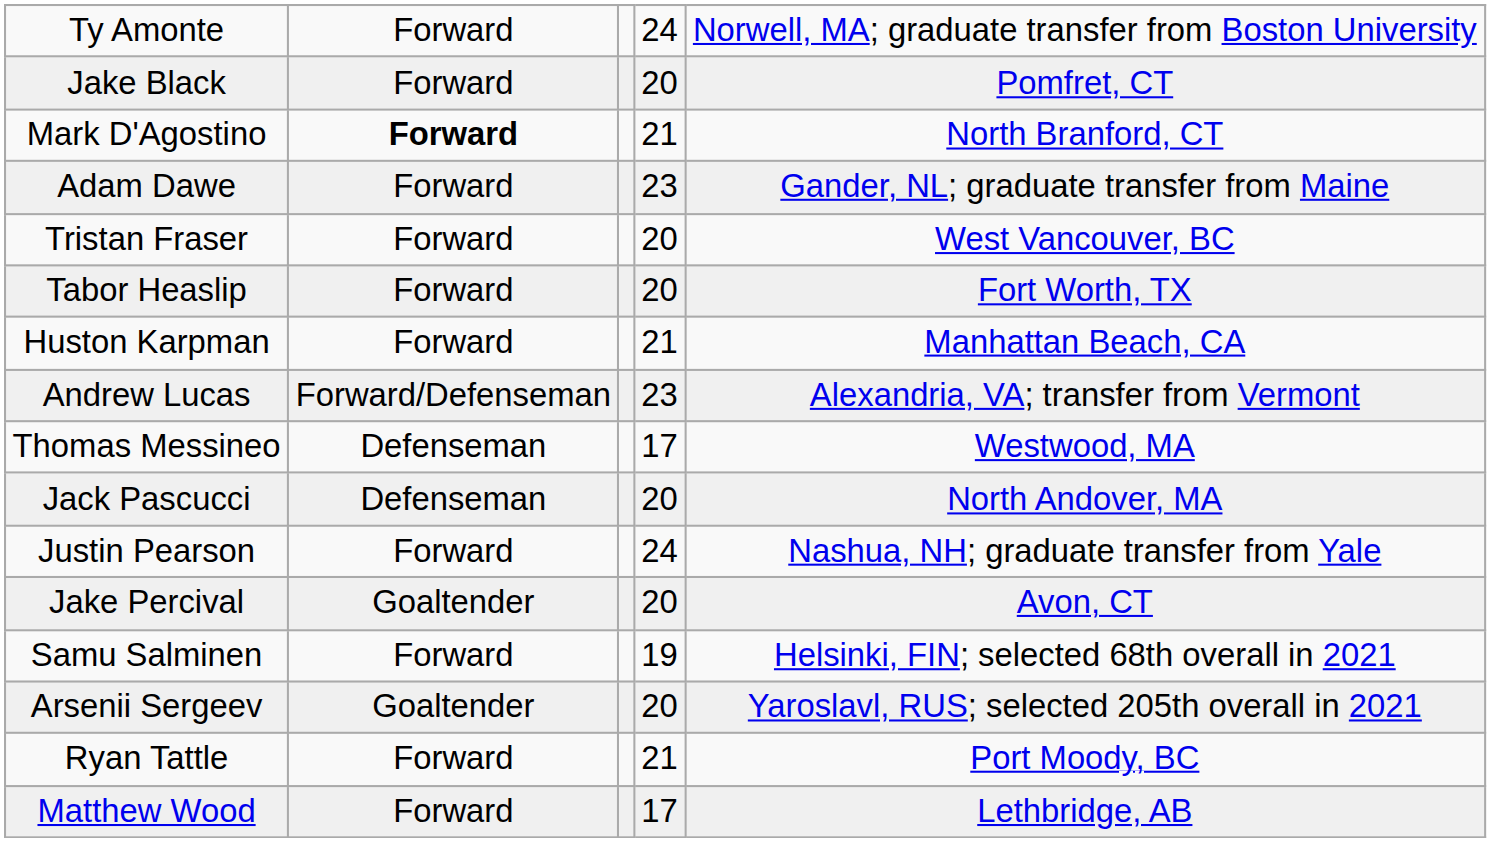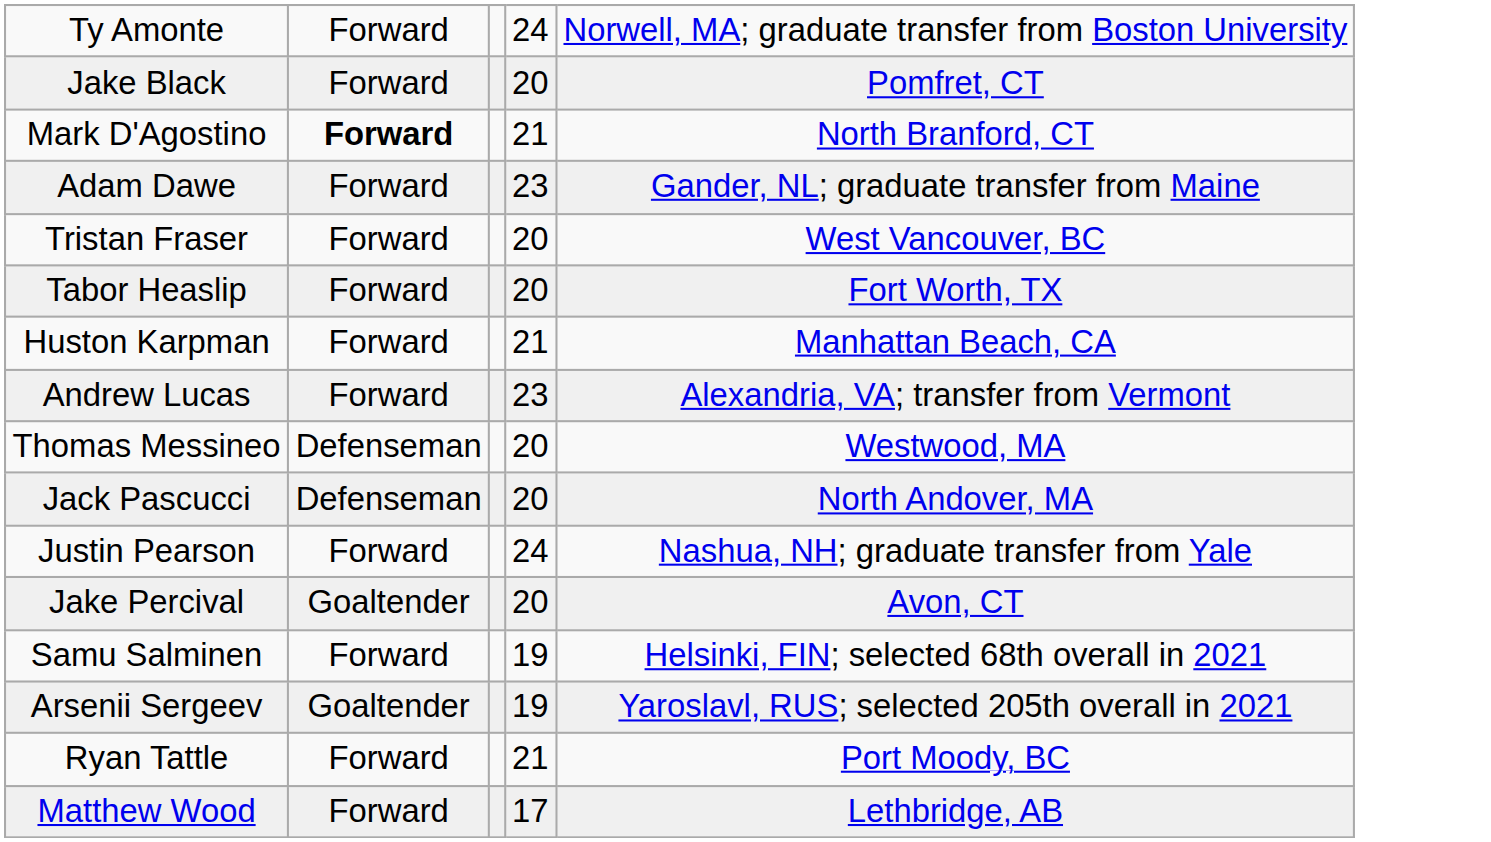 <table class="wikitable">
 <tr align="center" bgcolor="">
 <td>Ty Amonte</td>
 <td>Forward</td>
 <td></td>
 <td>24</td>
 <td><a href='#'>Norwell, MA</a>; graduate transfer from <a href='#'>Boston University</a></td>
 </tr>
 <tr align="center" bgcolor="f0f0f0">
 <td>Jake Black</td>
 <td>Forward</td>
 <td></td>
 <td>20</td>
 <td><a href='#'>Pomfret, CT</a></td>
 </tr>
 <tr align="center" bgcolor="">
 <td>Mark D'Agostino</td>
 <td><strong>Forward</strong></td>
 <td></td>
 <td>21</td>
 <td><a href='#'>North Branford, CT</a></td>
 </tr>
 <tr align="center" bgcolor="f0f0f0">
 <td>Adam Dawe</td>
 <td>Forward</td>
 <td></td>
 <td>23</td>
 <td><a href='#'>Gander, NL</a>; graduate transfer from <a href='#'>Maine</a></td>
 </tr>
 <tr align="center" bgcolor="">
 <td>Tristan Fraser</td>
 <td>Forward</td>
 <td></td>
 <td>20</td>
 <td><a href='#'>West Vancouver, BC</a></td>
 </tr>
 <tr align="center" bgcolor="f0f0f0">
 <td>Tabor Heaslip</td>
 <td>Forward</td>
 <td></td>
 <td>20</td>
 <td><a href='#'>Fort Worth, TX</a></td>
 </tr>
 <tr align="center" bgcolor="">
 <td>Huston Karpman</td>
 <td>Forward</td>
 <td></td>
 <td>21</td>
 <td><a href='#'>Manhattan Beach, CA</a></td>
 </tr>
 <tr align="center" bgcolor="f0f0f0">
 <td>Andrew Lucas</td>
-<td>Forward/Defenseman</td>
+<td>Forward</td>
 <td></td>
 <td>23</td>
 <td><a href='#'>Alexandria, VA</a>; transfer from <a href='#'>Vermont</a></td>
 </tr>
 <tr align="center" bgcolor="">
 <td>Thomas Messineo</td>
 <td>Defenseman</td>
 <td></td>
-<td>17</td>
+<td>20</td>
 <td><a href='#'>Westwood, MA</a></td>
 </tr>
 <tr align="center" bgcolor="f0f0f0">
 <td>Jack Pascucci</td>
 <td>Defenseman</td>
 <td></td>
 <td>20</td>
 <td><a href='#'>North Andover, MA</a></td>
 </tr>
 <tr align="center" bgcolor="">
 <td>Justin Pearson</td>
 <td>Forward</td>
 <td></td>
 <td>24</td>
 <td><a href='#'>Nashua, NH</a>; graduate transfer from <a href='#'>Yale</a></td>
 </tr>
 <tr align="center" bgcolor="f0f0f0">
 <td>Jake Percival</td>
 <td>Goaltender</td>
 <td></td>
 <td>20</td>
 <td><a href='#'>Avon, CT</a></td>
 </tr>
 <tr align="center" bgcolor="">
 <td>Samu Salminen</td>
 <td>Forward</td>
 <td></td>
 <td>19</td>
 <td><a href='#'>Helsinki, FIN</a>; selected 68th overall in <a href='#'>2021</a></td>
 </tr>
 <tr align="center" bgcolor="f0f0f0">
 <td>Arsenii Sergeev</td>
 <td>Goaltender</td>
 <td></td>
-<td>20</td>
+<td>19</td>
 <td><a href='#'>Yaroslavl, RUS</a>; selected 205th overall in <a href='#'>2021</a></td>
 </tr>
 <tr align="center" bgcolor="">
 <td>Ryan Tattle</td>
 <td>Forward</td>
 <td></td>
 <td>21</td>
 <td><a href='#'>Port Moody, BC</a></td>
 </tr>
 <tr align="center" bgcolor="f0f0f0">
 <td><a href='#'>Matthew Wood</a></td>
 <td>Forward</td>
 <td></td>
 <td>17</td>
 <td><a href='#'>Lethbridge, AB</a></td>
 </tr>
 </table>
